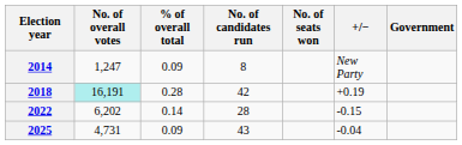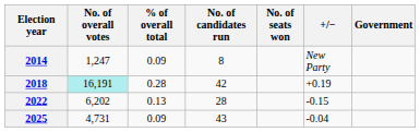 <table class="wikitable plainrowheaders">
 <tr>
 <th scope="col">Election year</th>
 <th scope="col">No. of<br>overall votes</th>
 <th scope="col">% of<br>overall total</th>
 <th scope="col">No. of<br>candidates run</th>
 <th scope="col">No. of<br>seats won</th>
 <th scope="col">+/−</th>
 <th scope="col">Government</th>
 </tr>
 <tr>
 <th scope="row"><a href='#'>2014</a></th>
 <td align="center">1,247</td>
 <td align="center">0.09</td>
 <td align="center">8</td>
 <td></td>
 <td><em>New Party</em></td>
 <td></td>
 </tr>
 <tr>
 <th scope="row"><a href='#'>2018</a></th>
 <td align="center" style="background: paleturquoise;">16,191</td>
 <td align="center">0.28</td>
 <td align="center">42</td>
 <td></td>
 <td>+0.19</td>
 <td></td>
 </tr>
 <tr>
 <th scope="row"><a href='#'>2022</a></th>
 <td align="center">6,202</td>
-<td align="center">0.14</td>
+<td align="center">0.13</td>
 <td align="center">28</td>
 <td></td>
 <td>-0.15</td>
 <td></td>
 </tr>
 <tr>
 <th scope="row"><a href='#'>2025</a></th>
 <td align="center">4,731</td>
 <td align="center">0.09</td>
 <td align="center">43</td>
 <td></td>
 <td>-0.04</td>
 <td></td>
 </tr>
 </table>
